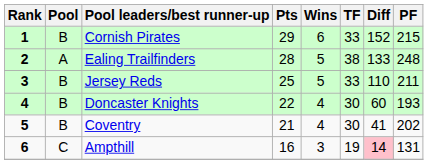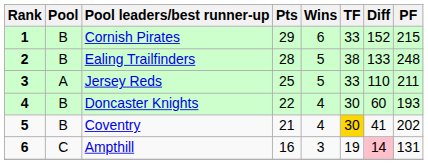 <table class="wikitable" style="text-align: center;">
 <tr>
 <th>Rank</th>
 <th>Pool</th>
 <th>Pool leaders/best runner-up</th>
 <th>Pts</th>
 <th>Wins</th>
 <th>TF</th>
 <th>Diff</th>
 <th>PF</th>
 </tr>
 <tr bgcolor="#ccffcc">
 <td><strong>1</strong></td>
 <td>B</td>
 <td align=left><a href='#'>Cornish Pirates</a></td>
 <td>29</td>
 <td>6</td>
 <td>33</td>
 <td>152</td>
 <td>215</td>
 </tr>
 <tr bgcolor="#ccffcc">
 <td><strong>2</strong></td>
-<td>A</td>
+<td>B</td>
 <td align=left><a href='#'>Ealing Trailfinders</a></td>
 <td>28</td>
 <td>5</td>
 <td>38</td>
 <td>133</td>
 <td>248</td>
 </tr>
 <tr bgcolor="#ccffcc">
 <td><strong>3</strong></td>
-<td>B</td>
+<td>A</td>
 <td align=left><a href='#'>Jersey Reds</a></td>
 <td>25</td>
 <td>5</td>
 <td>33</td>
 <td>110</td>
 <td>211</td>
 </tr>
 <tr bgcolor="#ccffcc">
 <td><strong>4</strong></td>
 <td>B</td>
 <td align=left><a href='#'>Doncaster Knights</a></td>
 <td>22</td>
 <td>4</td>
 <td>30</td>
 <td>60</td>
 <td>193</td>
 </tr>
 <tr>
 <td><strong>5</strong></td>
 <td>B</td>
 <td align=left><a href='#'>Coventry</a></td>
 <td>21</td>
 <td>4</td>
-<td>30</td>
+<td style="background: gold;">30</td>
 <td>41</td>
 <td>202</td>
 </tr>
 <tr>
 <td><strong>6</strong></td>
 <td>C</td>
 <td align=left><a href='#'>Ampthill</a></td>
 <td>16</td>
 <td>3</td>
 <td>19</td>
 <td style="background: pink;">14</td>
 <td>131</td>
 </tr>
 <tr>
 </tr>
 </table>
